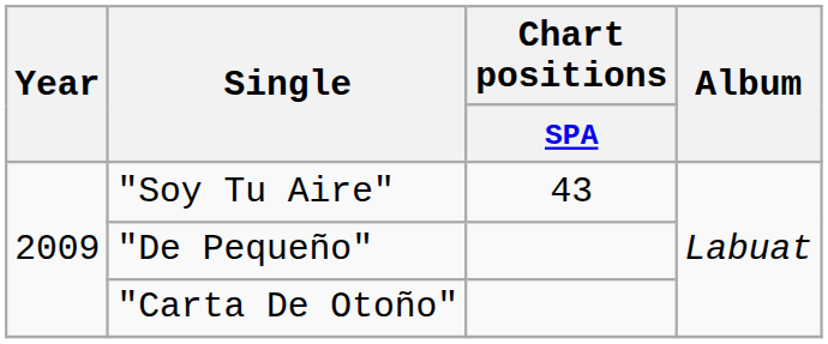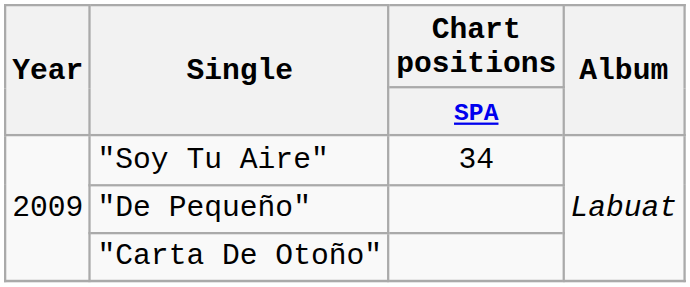 <table class="wikitable">
 <tr>
 <th rowspan="2">Year</th>
 <th rowspan="2">Single</th>
 <th colspan="1">Chart positions</th>
 <th rowspan="2">Album</th>
 </tr>
 <tr>
 <th width="20"><small><a href='#'>SPA</a><br></small></th>
 </tr>
 <tr>
 <td rowspan="3">2009</td>
 <td>"Soy Tu Aire"</td>
-<td align="center">43</td>
+<td align="center">34</td>
 <td align="center" rowspan=3><em>Labuat</em></td>
 </tr>
 <tr>
 <td>"De Pequeño"</td>
 <td align="center"></td>
 </tr>
 <tr>
 <td>"Carta De Otoño"</td>
 <td align="center"></td>
 </tr>
 <tr>
 </tr>
 </table>
